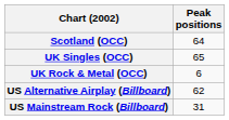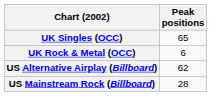 <table class="wikitable sortable plainrowheaders" style="text-align:center">
 <tr>
 <th scope="col">Chart (2002)</th>
 <th scope="col">Peak<br>positions</th>
-</tr>
-<tr>
-<th scope="row"><a href='#'>Scotland</a> (<a href='#'>OCC</a>)</th>
-<td>64</td>
 </tr>
 <tr>
 <th scope="row"><a href='#'>UK Singles</a> (<a href='#'>OCC</a>)</th>
 <td>65</td>
 </tr>
 <tr>
 <th scope="row"><a href='#'>UK Rock & Metal</a> (<a href='#'>OCC</a>)</th>
 <td>6</td>
 </tr>
 <tr>
 <th scope="row">US <a href='#'>Alternative Airplay</a> (<em><a href='#'>Billboard</a></em>)</th>
 <td>62</td>
 </tr>
 <tr>
 <th scope="row">US <a href='#'>Mainstream Rock</a> (<em><a href='#'>Billboard</a></em>)</th>
-<td>31</td>
+<td>28</td>
 </tr>
 </table>
